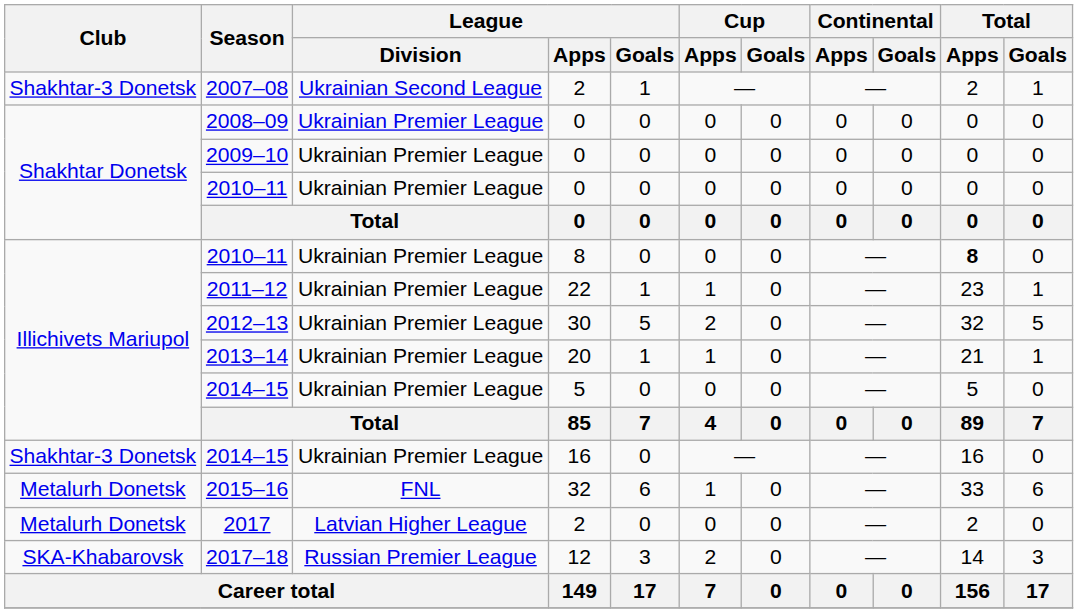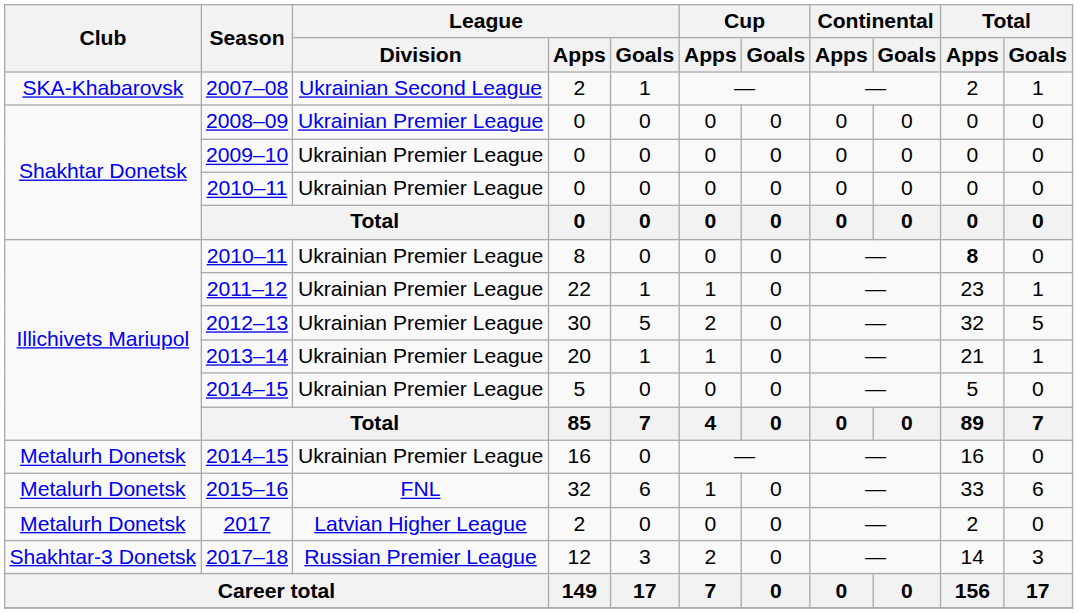 <table class="wikitable" style="text-align: center;">
 <tr>
 <th rowspan=2>Club</th>
 <th rowspan=2>Season</th>
 <th colspan=3>League</th>
 <th colspan=2>Cup</th>
 <th colspan=2>Continental</th>
 <th colspan=2>Total</th>
 </tr>
 <tr>
 <th>Division</th>
 <th>Apps</th>
 <th>Goals</th>
 <th>Apps</th>
 <th>Goals</th>
 <th>Apps</th>
 <th>Goals</th>
 <th>Apps</th>
 <th>Goals</th>
 </tr>
 <tr>
-<td><a href='#'>Shakhtar-3 Donetsk</a></td>
+<td><a href='#'>SKA-Khabarovsk</a></td>
 <td><a href='#'>2007–08</a></td>
 <td><a href='#'>Ukrainian Second League</a></td>
 <td>2</td>
 <td>1</td>
 <td colspan=2>—</td>
 <td colspan=2>—</td>
 <td>2</td>
 <td>1</td>
 </tr>
 <tr>
 <td rowspan=4><a href='#'>Shakhtar Donetsk</a></td>
 <td><a href='#'>2008–09</a></td>
 <td><a href='#'>Ukrainian Premier League</a></td>
 <td>0</td>
 <td>0</td>
 <td>0</td>
 <td>0</td>
 <td>0</td>
 <td>0</td>
 <td>0</td>
 <td>0</td>
 </tr>
 <tr>
 <td><a href='#'>2009–10</a></td>
 <td>Ukrainian Premier League</td>
 <td>0</td>
 <td>0</td>
 <td>0</td>
 <td>0</td>
 <td>0</td>
 <td>0</td>
 <td>0</td>
 <td>0</td>
 </tr>
 <tr>
 <td><a href='#'>2010–11</a></td>
 <td>Ukrainian Premier League</td>
 <td>0</td>
 <td>0</td>
 <td>0</td>
 <td>0</td>
 <td>0</td>
 <td>0</td>
 <td>0</td>
 <td>0</td>
 </tr>
 <tr>
 <th colspan=2>Total</th>
 <th>0</th>
 <th>0</th>
 <th>0</th>
 <th>0</th>
 <th>0</th>
 <th>0</th>
 <th>0</th>
 <th>0</th>
 </tr>
 <tr>
 <td rowspan=6><a href='#'>Illichivets Mariupol</a></td>
 <td><a href='#'>2010–11</a></td>
 <td>Ukrainian Premier League</td>
 <td>8</td>
 <td>0</td>
 <td>0</td>
 <td>0</td>
 <td colspan=2>—</td>
 <td><strong>8</strong></td>
 <td>0</td>
 </tr>
 <tr>
 <td><a href='#'>2011–12</a></td>
 <td>Ukrainian Premier League</td>
 <td>22</td>
 <td>1</td>
 <td>1</td>
 <td>0</td>
 <td colspan=2>—</td>
 <td>23</td>
 <td>1</td>
 </tr>
 <tr>
 <td><a href='#'>2012–13</a></td>
 <td>Ukrainian Premier League</td>
 <td>30</td>
 <td>5</td>
 <td>2</td>
 <td>0</td>
 <td colspan=2>—</td>
 <td>32</td>
 <td>5</td>
 </tr>
 <tr>
 <td><a href='#'>2013–14</a></td>
 <td>Ukrainian Premier League</td>
 <td>20</td>
 <td>1</td>
 <td>1</td>
 <td>0</td>
 <td colspan=2>—</td>
 <td>21</td>
 <td>1</td>
 </tr>
 <tr>
 <td><a href='#'>2014–15</a></td>
 <td>Ukrainian Premier League</td>
 <td>5</td>
 <td>0</td>
 <td>0</td>
 <td>0</td>
 <td colspan=2>—</td>
 <td>5</td>
 <td>0</td>
 </tr>
 <tr>
 <th colspan=2>Total</th>
 <th>85</th>
 <th>7</th>
 <th>4</th>
 <th>0</th>
 <th>0</th>
 <th>0</th>
 <th>89</th>
 <th>7</th>
 </tr>
 <tr>
-<td><a href='#'>Shakhtar-3 Donetsk</a></td>
+<td><a href='#'>Metalurh Donetsk</a></td>
 <td><a href='#'>2014–15</a></td>
 <td>Ukrainian Premier League</td>
 <td>16</td>
 <td>0</td>
 <td colspan=2>—</td>
 <td colspan=2>—</td>
 <td>16</td>
 <td>0</td>
 </tr>
 <tr>
 <td><a href='#'>Metalurh Donetsk</a></td>
 <td><a href='#'>2015–16</a></td>
 <td><a href='#'>FNL</a></td>
 <td>32</td>
 <td>6</td>
 <td>1</td>
 <td>0</td>
 <td colspan=2>—</td>
 <td>33</td>
 <td>6</td>
 </tr>
 <tr>
 <td><a href='#'>Metalurh Donetsk</a></td>
 <td><a href='#'>2017</a></td>
 <td><a href='#'>Latvian Higher League</a></td>
 <td>2</td>
 <td>0</td>
 <td>0</td>
 <td>0</td>
 <td colspan=2>—</td>
 <td>2</td>
 <td>0</td>
 </tr>
 <tr>
-<td><a href='#'>SKA-Khabarovsk</a></td>
+<td><a href='#'>Shakhtar-3 Donetsk</a></td>
 <td><a href='#'>2017–18</a></td>
 <td><a href='#'>Russian Premier League</a></td>
 <td>12</td>
 <td>3</td>
 <td>2</td>
 <td>0</td>
 <td colspan=2>—</td>
 <td>14</td>
 <td>3</td>
 </tr>
 <tr>
 <th colspan=3>Career total</th>
 <th>149</th>
 <th>17</th>
 <th>7</th>
 <th>0</th>
 <th>0</th>
 <th>0</th>
 <th>156</th>
 <th>17</th>
 </tr>
 <tr>
 </tr>
 </table>
